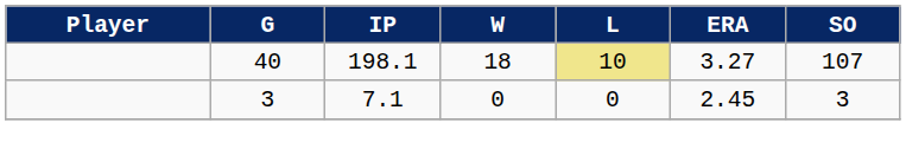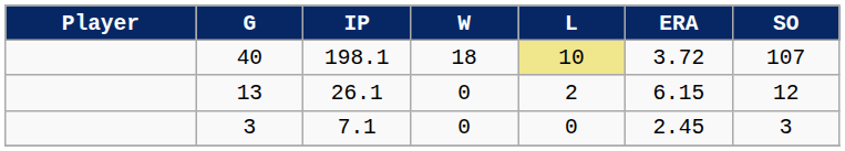 <table class="wikitable sortable">
 <tr>
 <th style="background:#072764;color:white;" width="16%">Player</th>
 <th style="background:#072764;color:white;" width="9%">G</th>
 <th style="background:#072764;color:white;" width="9%">IP</th>
 <th style="background:#072764;color:white;" width="9%">W</th>
 <th style="background:#072764;color:white;" width="9%">L</th>
 <th style="background:#072764;color:white;" width="9%">ERA</th>
 <th style="background:#072764;color:white;" width="9%">SO</th>
 </tr>
 <tr align="center">
 <td></td>
 <td>40</td>
 <td>198.1</td>
 <td>18</td>
 <td style="background: khaki;">10</td>
-<td>3.27</td>
+<td>3.72</td>
 <td>107</td>
+</tr>
+<tr align="center">
+<td></td>
+<td>13</td>
+<td>26.1</td>
+<td>0</td>
+<td>2</td>
+<td>6.15</td>
+<td>12</td>
 </tr>
 <tr align="center">
 <td></td>
 <td>3</td>
 <td>7.1</td>
 <td>0</td>
 <td>0</td>
 <td>2.45</td>
 <td>3</td>
 </tr>
 <tr align="center">
 </tr>
 </table>
